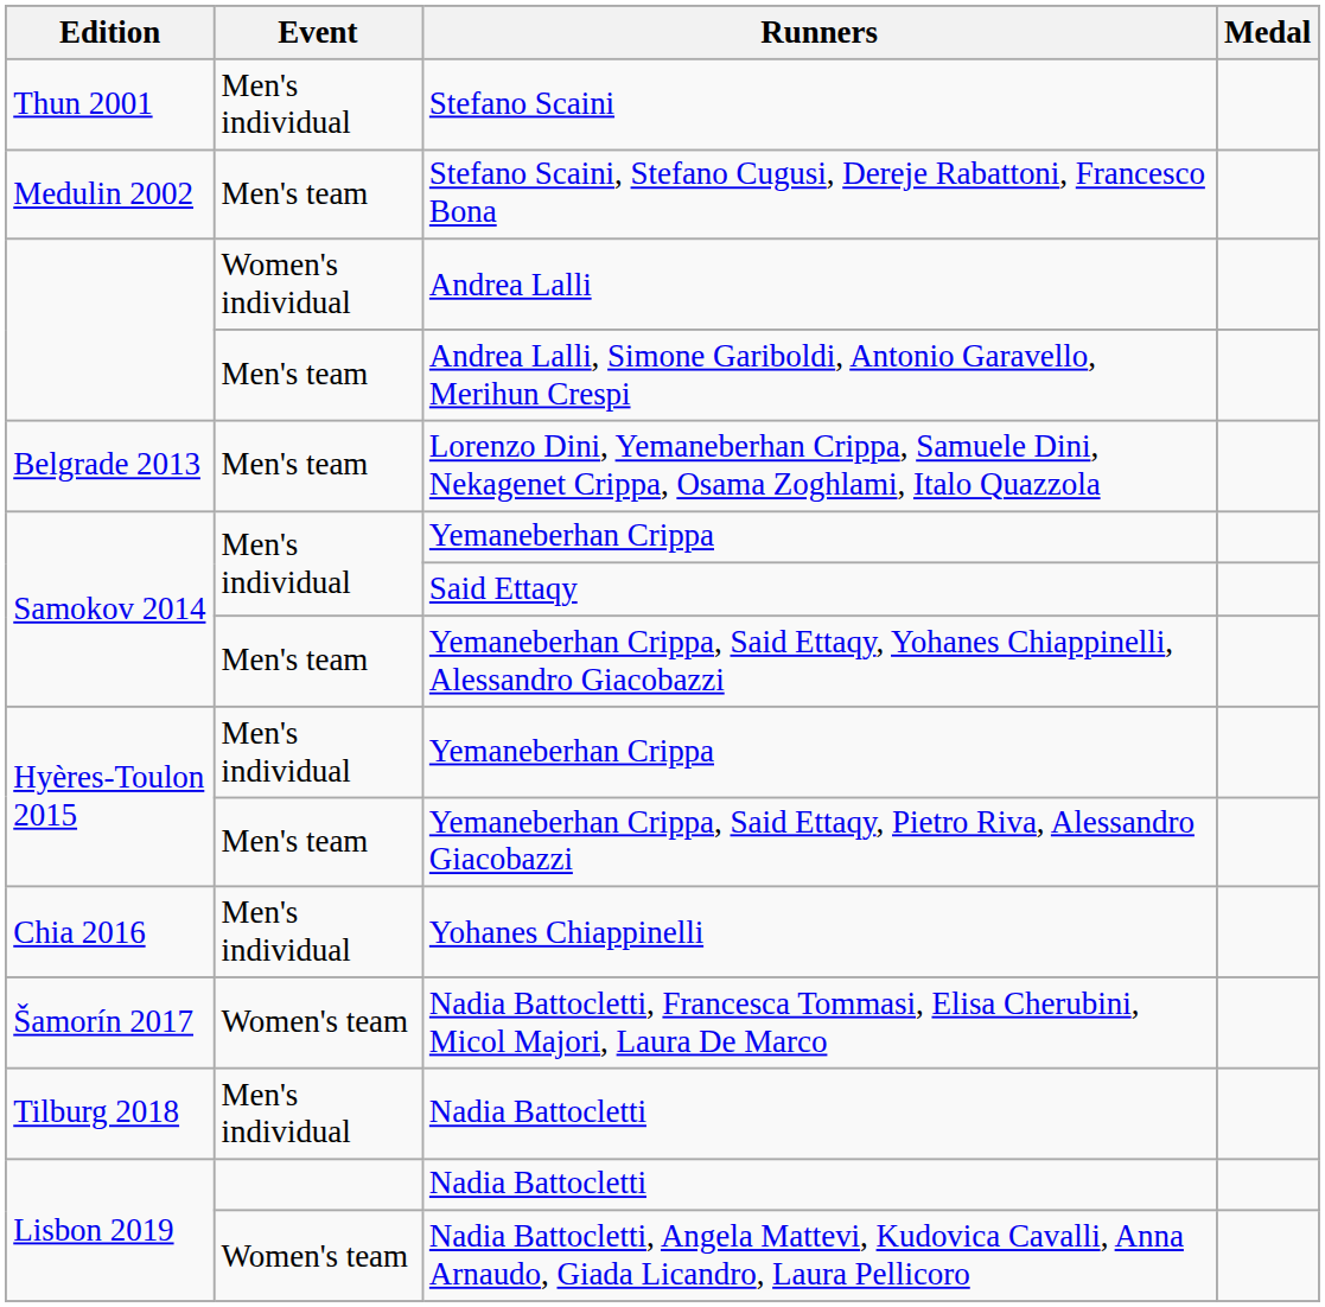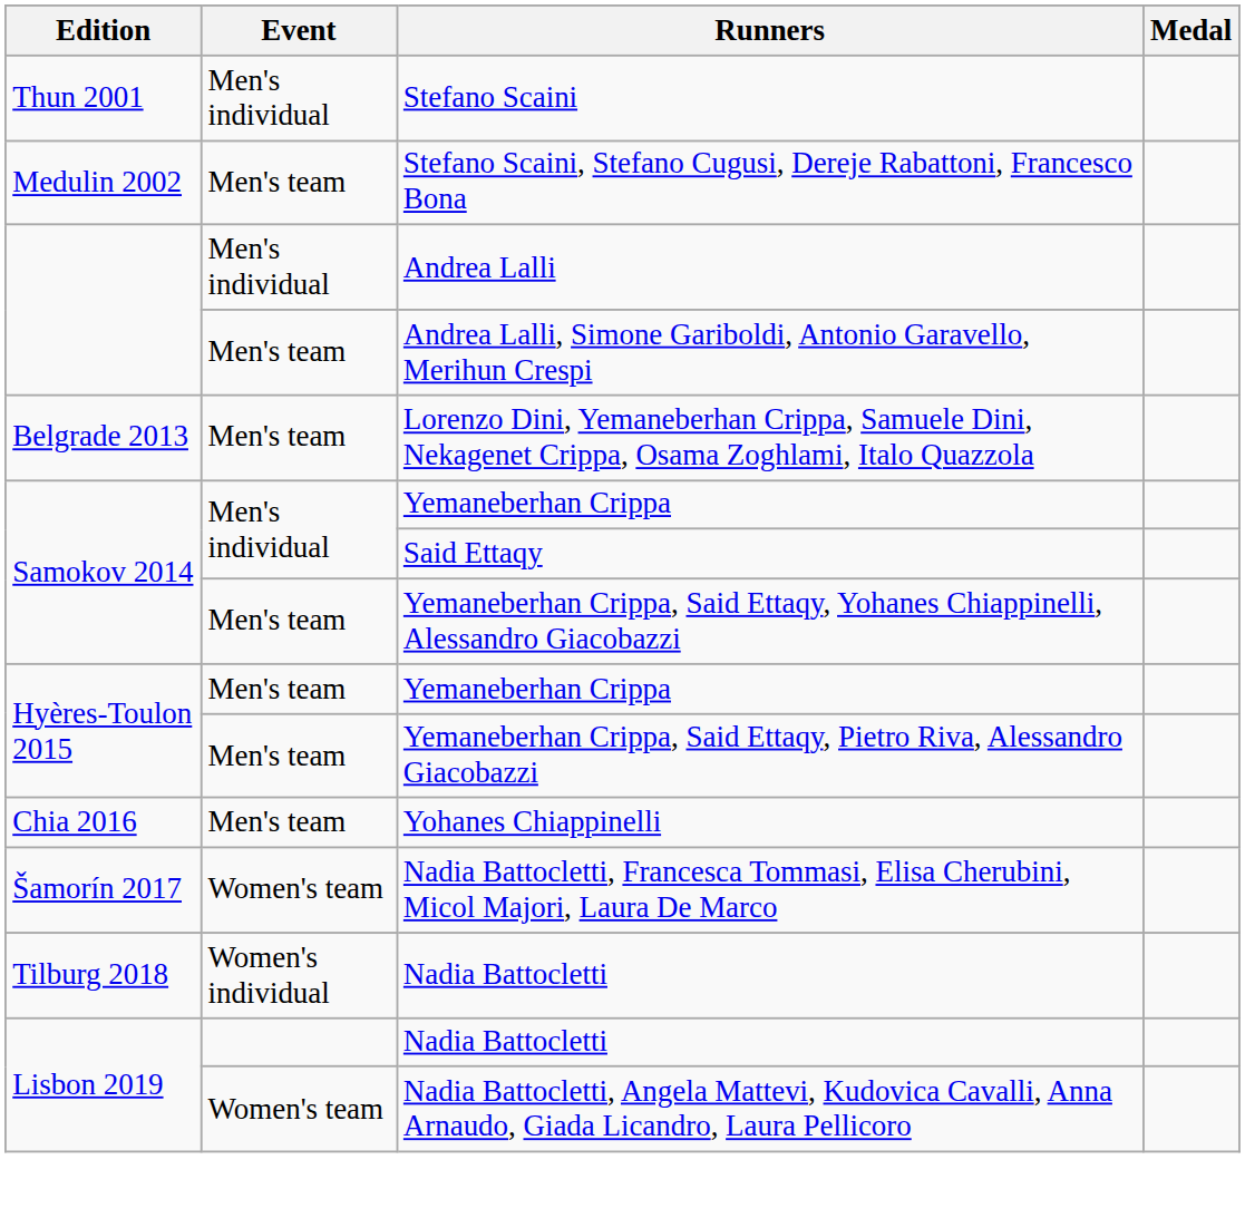 <table class="wikitable sortable" style="width:95%; font-size:90%; text-align:left;">
 <tr>
 <th>Edition</th>
 <th>Event</th>
 <th>Runners</th>
 <th>Medal</th>
 </tr>
 <tr>
 <td rowspan=1> <a href='#'>Thun 2001</a></td>
 <td>Men's individual</td>
 <td><a href='#'>Stefano Scaini</a></td>
 <td align=center></td>
 </tr>
 <tr>
 <td rowspan=1> <a href='#'>Medulin 2002</a></td>
 <td>Men's team</td>
 <td><a href='#'>Stefano Scaini</a>, <a href='#'>Stefano Cugusi</a>, <a href='#'>Dereje Rabattoni</a>, <a href='#'>Francesco Bona</a></td>
 <td align=center></td>
 </tr>
 <tr>
 <td rowspan=2></td>
-<td>Women's individual</td>
+<td rowspan=1>Men's individual</td>
 <td><a href='#'>Andrea Lalli</a></td>
 <td align=center></td>
 </tr>
 <tr>
 <td>Men's team</td>
 <td><a href='#'>Andrea Lalli</a>, <a href='#'>Simone Gariboldi</a>, <a href='#'>Antonio Garavello</a>, <a href='#'>Merihun Crespi</a></td>
 <td align=center></td>
 </tr>
 <tr>
 <td> <a href='#'>Belgrade 2013</a></td>
 <td>Men's team</td>
 <td><a href='#'>Lorenzo Dini</a>, <a href='#'>Yemaneberhan Crippa</a>, <a href='#'>Samuele Dini</a>, <a href='#'>Nekagenet Crippa</a>, <a href='#'>Osama Zoghlami</a>, <a href='#'>Italo Quazzola</a></td>
 <td align=center></td>
 </tr>
 <tr>
 <td rowspan=3> <a href='#'>Samokov 2014</a></td>
 <td rowspan=2>Men's individual</td>
 <td><a href='#'>Yemaneberhan Crippa</a></td>
 <td align=center></td>
 </tr>
 <tr>
 <td><a href='#'>Said Ettaqy</a></td>
 <td align=center></td>
 </tr>
 <tr>
 <td>Men's team</td>
 <td><a href='#'>Yemaneberhan Crippa</a>, <a href='#'>Said Ettaqy</a>, <a href='#'>Yohanes Chiappinelli</a>, <a href='#'>Alessandro Giacobazzi</a></td>
 <td align=center></td>
 </tr>
 <tr>
 <td rowspan=2> <a href='#'>Hyères-Toulon 2015</a></td>
-<td rowspan=1>Men's individual</td>
+<td>Men's team</td>
 <td><a href='#'>Yemaneberhan Crippa</a></td>
 <td align=center></td>
 </tr>
 <tr>
 <td>Men's team</td>
 <td><a href='#'>Yemaneberhan Crippa</a>, <a href='#'>Said Ettaqy</a>, <a href='#'>Pietro Riva</a>, <a href='#'>Alessandro Giacobazzi</a></td>
 <td align=center></td>
 </tr>
 <tr>
 <td rowspan=1> <a href='#'>Chia 2016</a></td>
-<td rowspan=1>Men's individual</td>
+<td>Men's team</td>
 <td><a href='#'>Yohanes Chiappinelli</a></td>
 <td align=center></td>
 </tr>
 <tr>
 <td rowspan=1> <a href='#'>Šamorín 2017</a></td>
 <td rowspan=1>Women's team</td>
 <td><a href='#'>Nadia Battocletti</a>, <a href='#'>Francesca Tommasi</a>, <a href='#'>Elisa Cherubini</a>, <a href='#'>Micol Majori</a>, <a href='#'>Laura De Marco</a></td>
 <td align=center></td>
 </tr>
 <tr>
 <td rowspan=1> <a href='#'>Tilburg 2018</a></td>
-<td rowspan=1>Men's individual</td>
+<td>Women's individual</td>
 <td><a href='#'>Nadia Battocletti</a></td>
 <td align=center></td>
 </tr>
 <tr>
 <td rowspan=2> <a href='#'>Lisbon 2019</a></td>
 <td></td>
 <td><a href='#'>Nadia Battocletti</a></td>
 <td align=center></td>
 </tr>
 <tr>
 <td>Women's team</td>
 <td><a href='#'>Nadia Battocletti</a>, <a href='#'>Angela Mattevi</a>, <a href='#'>Kudovica Cavalli</a>, <a href='#'>Anna Arnaudo</a>, <a href='#'>Giada Licandro</a>, <a href='#'>Laura Pellicoro</a></td>
 <td align=center></td>
 </tr>
 </table>
